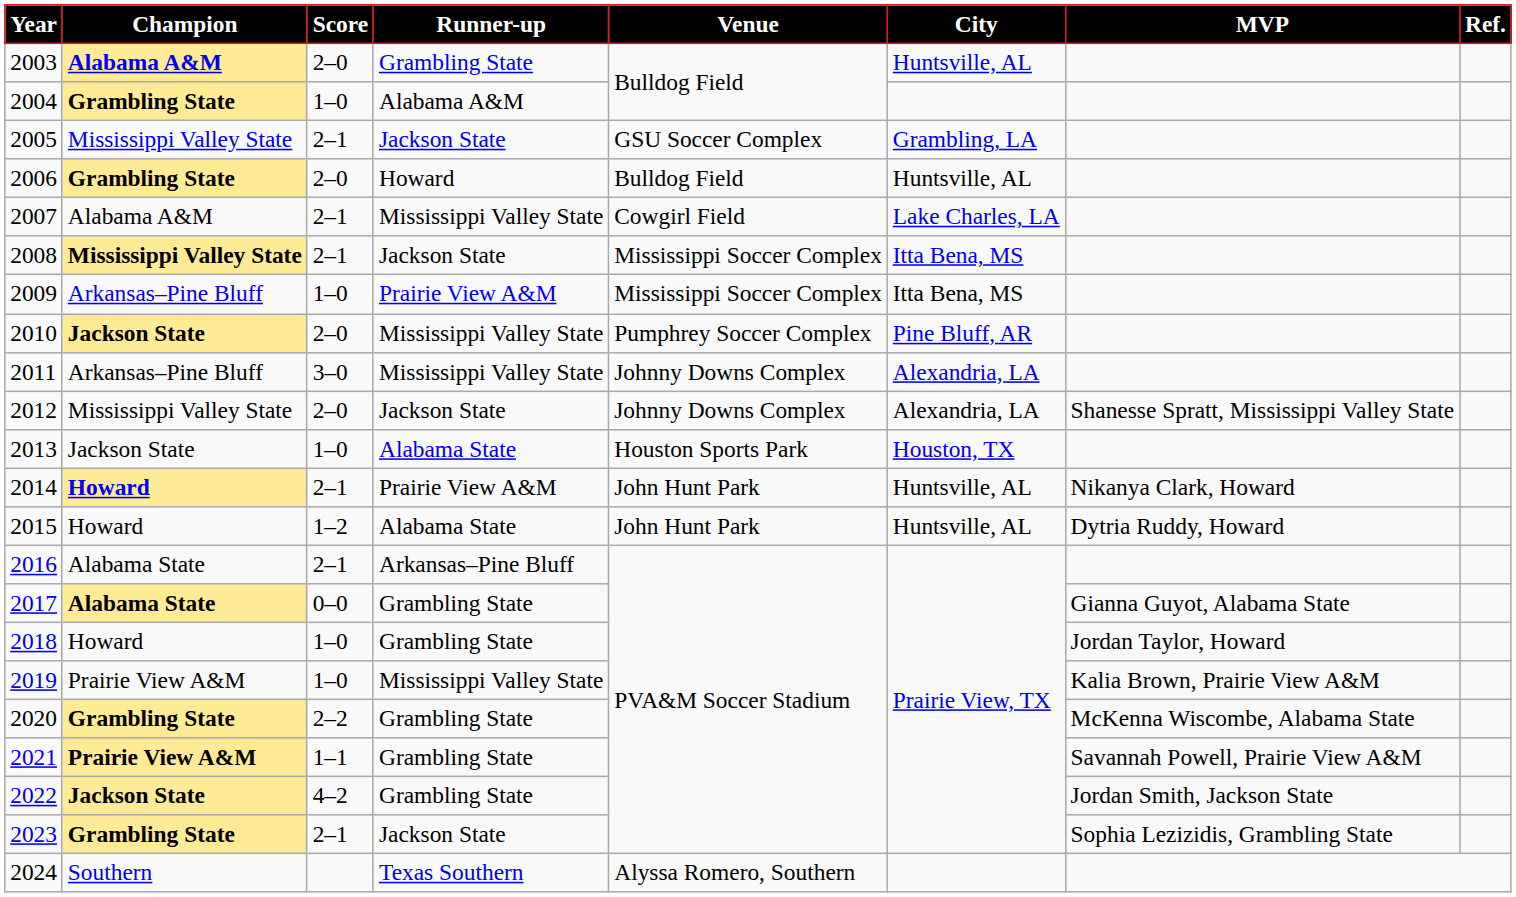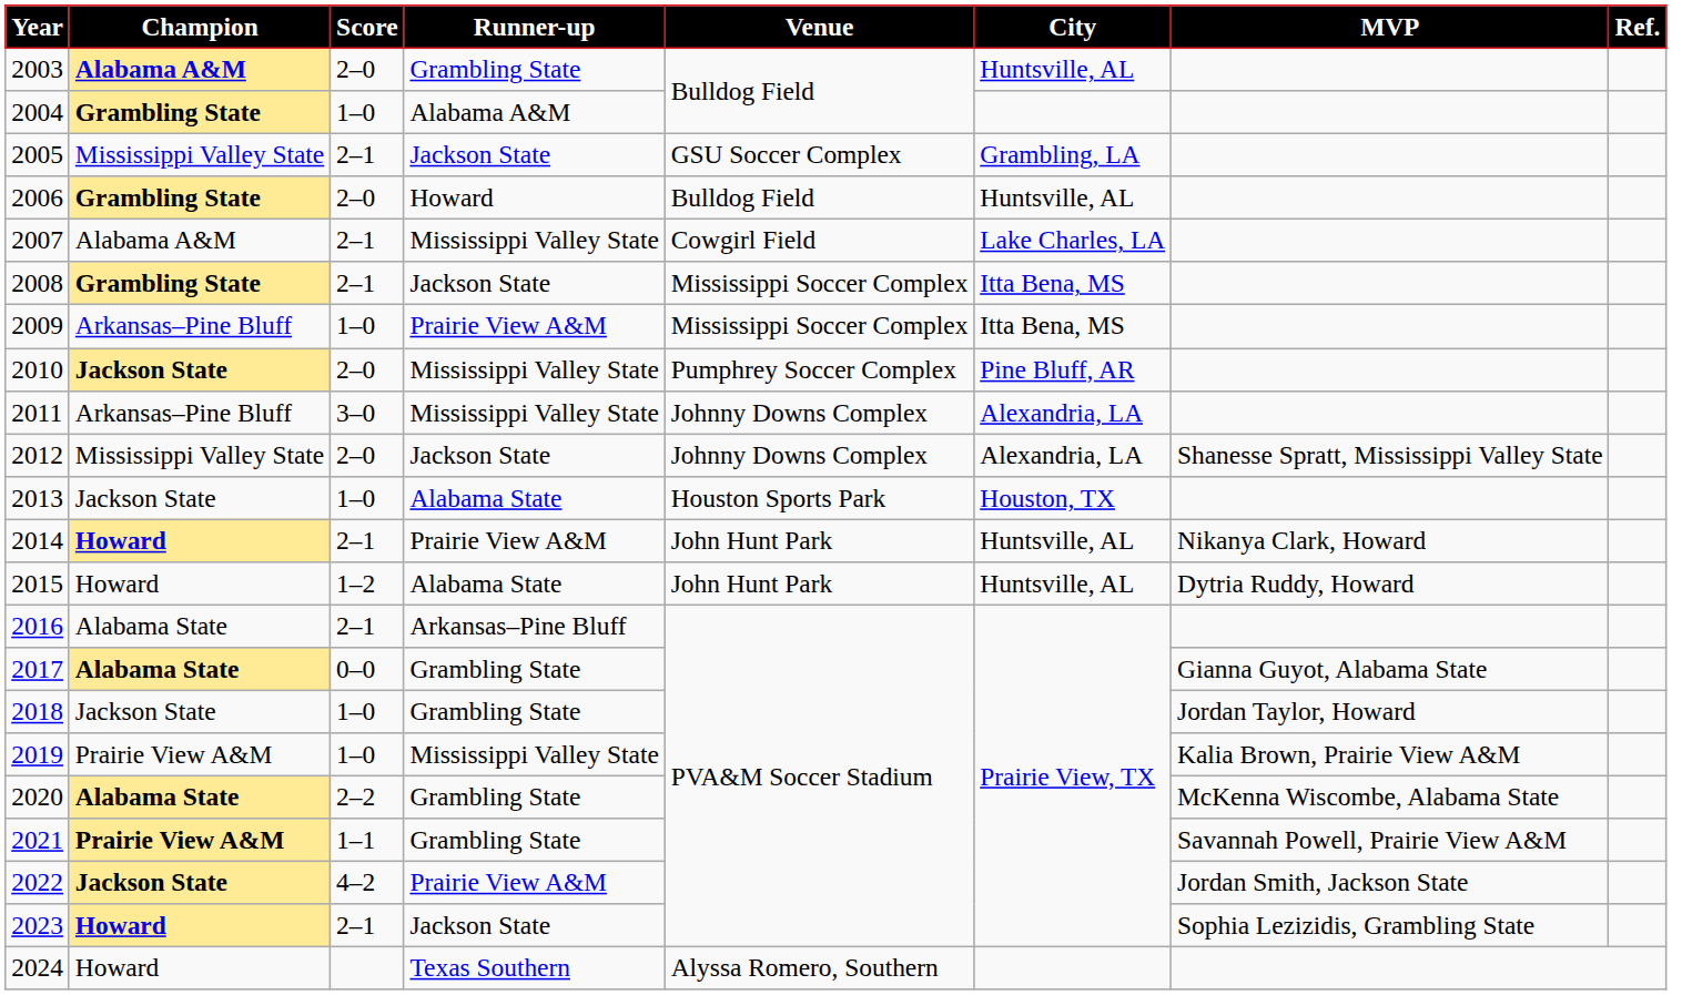 <table class="wikitable sortable" style="font-size:95% ;">
 <tr>
 <th width= px style="background:black; color:white; border:1px solid #E01821">Year</th>
 <th width= px style="background:black; color:white; border:1px solid #E01821">Champion</th>
 <th width= px style="background:black; color:white; border:1px solid #E01821">Score</th>
 <th width= px style="background:black; color:white; border:1px solid #E01821">Runner-up</th>
 <th width= px style="background:black; color:white; border:1px solid #E01821">Venue</th>
 <th width= px style="background:black; color:white; border:1px solid #E01821">City</th>
 <th width= px style="background:black; color:white; border:1px solid #E01821">MVP</th>
 <th width= px style="background:black; color:white; border:1px solid #E01821">Ref.</th>
 </tr>
 <tr>
 <td>2003</td>
 <td bgcolor=#FFEA96><strong><a href='#'>Alabama A&M</a></strong> </td>
 <td>2–0</td>
 <td><a href='#'>Grambling State</a></td>
 <td rowspan=2>Bulldog Field</td>
 <td><a href='#'>Huntsville, AL</a></td>
 <td></td>
 <td></td>
 </tr>
 <tr>
 <td>2004</td>
 <td bgcolor=#FFEA96><strong>Grambling State</strong> </td>
 <td>1–0</td>
 <td>Alabama A&M</td>
 <td></td>
 <td></td>
 <td></td>
 </tr>
 <tr>
 <td>2005</td>
 <td><a href='#'>Mississippi Valley State</a> </td>
 <td>2–1</td>
 <td><a href='#'>Jackson State</a></td>
 <td>GSU Soccer Complex</td>
 <td><a href='#'>Grambling, LA</a></td>
 <td></td>
 <td></td>
 </tr>
 <tr>
 <td>2006</td>
 <td bgcolor=#FFEA96><strong>Grambling State</strong> </td>
 <td>2–0</td>
 <td>Howard</td>
 <td>Bulldog Field</td>
 <td>Huntsville, AL</td>
 <td></td>
 <td></td>
 </tr>
 <tr>
 <td>2007</td>
 <td>Alabama A&M </td>
 <td>2–1</td>
 <td>Mississippi Valley State</td>
 <td>Cowgirl Field</td>
 <td><a href='#'>Lake Charles, LA</a></td>
 <td></td>
 <td></td>
 </tr>
 <tr>
 <td>2008</td>
-<td bgcolor=#FFEA96><strong>Mississippi Valley State</strong> </td>
+<td bgcolor=#FFEA96><strong>Grambling State</strong> </td>
 <td>2–1</td>
 <td>Jackson State</td>
 <td>Mississippi Soccer Complex</td>
 <td><a href='#'>Itta Bena, MS</a></td>
 <td></td>
 <td></td>
 </tr>
 <tr>
 <td>2009</td>
 <td><a href='#'>Arkansas–Pine Bluff</a> </td>
 <td>1–0</td>
 <td><a href='#'>Prairie View A&M</a></td>
 <td>Mississippi Soccer Complex</td>
 <td>Itta Bena, MS</td>
 <td></td>
 <td></td>
 </tr>
 <tr>
 <td>2010</td>
 <td bgcolor=#FFEA96><strong>Jackson State</strong> </td>
 <td>2–0</td>
 <td>Mississippi Valley State</td>
 <td>Pumphrey Soccer Complex</td>
 <td><a href='#'>Pine Bluff, AR</a></td>
 <td></td>
 <td></td>
 </tr>
 <tr>
 <td>2011</td>
 <td>Arkansas–Pine Bluff </td>
 <td>3–0</td>
 <td>Mississippi Valley State</td>
 <td>Johnny Downs Complex</td>
 <td><a href='#'>Alexandria, LA</a></td>
 <td></td>
 <td></td>
 </tr>
 <tr>
 <td>2012</td>
 <td>Mississippi Valley State </td>
 <td>2–0</td>
 <td>Jackson State</td>
 <td>Johnny Downs Complex</td>
 <td>Alexandria, LA</td>
 <td>Shanesse Spratt, Mississippi Valley State</td>
 <td></td>
 </tr>
 <tr>
 <td>2013</td>
 <td>Jackson State </td>
 <td>1–0</td>
 <td><a href='#'>Alabama State</a></td>
 <td>Houston Sports Park</td>
 <td><a href='#'>Houston, TX</a></td>
 <td></td>
 <td></td>
 </tr>
 <tr>
 <td>2014</td>
 <td bgcolor=#FFEA96><strong><a href='#'>Howard</a></strong> </td>
 <td>2–1</td>
 <td>Prairie View A&M</td>
 <td>John Hunt Park</td>
 <td>Huntsville, AL</td>
 <td>Nikanya Clark, Howard</td>
 <td></td>
 </tr>
 <tr>
 <td>2015</td>
 <td>Howard </td>
 <td>1–2</td>
 <td>Alabama State</td>
 <td>John Hunt Park</td>
 <td>Huntsville, AL</td>
 <td>Dytria Ruddy, Howard</td>
 <td></td>
 </tr>
 <tr>
 <td><a href='#'>2016</a></td>
 <td>Alabama State </td>
 <td>2–1</td>
 <td>Arkansas–Pine Bluff</td>
 <td rowspan=8>PVA&M Soccer Stadium</td>
 <td rowspan=8><a href='#'>Prairie View, TX</a></td>
 <td></td>
 <td></td>
 </tr>
 <tr>
 <td><a href='#'>2017</a></td>
 <td bgcolor=#FFEA96><strong>Alabama State</strong> </td>
 <td>0–0 </td>
 <td>Grambling State</td>
 <td>Gianna Guyot, Alabama State</td>
 <td></td>
 </tr>
 <tr>
 <td><a href='#'>2018</a></td>
-<td>Howard </td>
+<td>Jackson State </td>
 <td>1–0</td>
 <td>Grambling State</td>
 <td>Jordan Taylor, Howard</td>
 <td></td>
 </tr>
 <tr>
 <td><a href='#'>2019</a></td>
 <td>Prairie View A&M </td>
 <td>1–0</td>
 <td>Mississippi Valley State</td>
 <td>Kalia Brown, Prairie View A&M</td>
 <td></td>
 </tr>
 <tr>
 <td>2020</td>
-<td bgcolor=#FFEA96><strong>Grambling State</strong> </td>
+<td bgcolor=#FFEA96><strong>Alabama State</strong> </td>
 <td>2–2 </td>
 <td>Grambling State</td>
 <td>McKenna Wiscombe, Alabama State</td>
 <td></td>
 </tr>
 <tr>
 <td><a href='#'>2021</a></td>
 <td bgcolor=#FFEA96><strong>Prairie View A&M</strong> </td>
 <td>1–1 </td>
 <td>Grambling State</td>
 <td>Savannah Powell, Prairie View A&M</td>
 <td></td>
 </tr>
 <tr>
 <td><a href='#'>2022</a></td>
 <td bgcolor=#FFEA96><strong>Jackson State</strong> </td>
 <td>4–2 </td>
-<td>Grambling State</td>
+<td><a href='#'>Prairie View A&M</a></td>
 <td>Jordan Smith, Jackson State</td>
 <td></td>
 </tr>
 <tr>
 <td><a href='#'>2023</a></td>
-<td bgcolor=#FFEA96><strong>Grambling State</strong> </td>
+<td bgcolor=#FFEA96><strong><a href='#'>Howard</a></strong> </td>
 <td>2–1</td>
 <td>Jackson State</td>
 <td>Sophia Lezizidis, Grambling State</td>
 <td></td>
 </tr>
 <tr>
 <td>2024</td>
-<td><a href='#'>Southern</a> </td>
+<td>Howard </td>
 <td></td>
 <td><a href='#'>Texas Southern</a></td>
 <td>Alyssa Romero, Southern</td>
 <td></td>
 </tr>
 </table>
